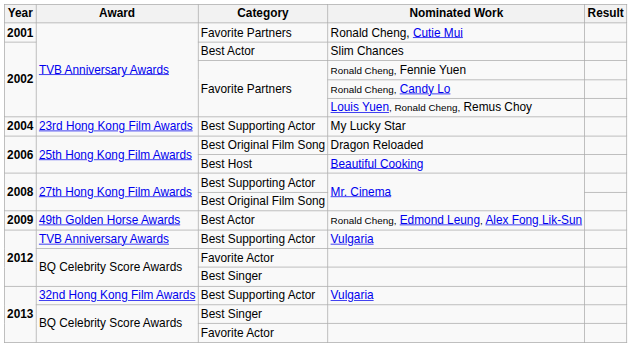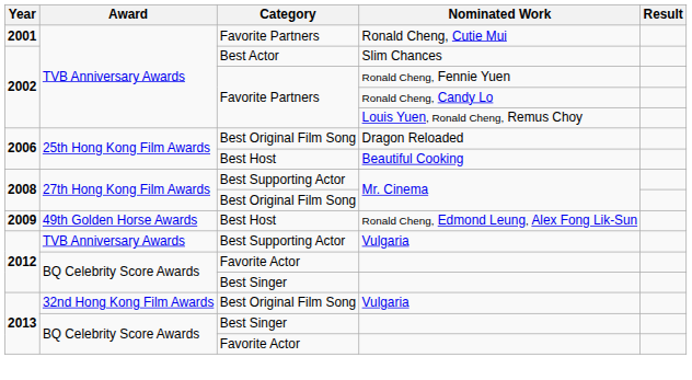 <table class="wikitable">
 <tr>
 <th>Year</th>
 <th>Award</th>
 <th>Category</th>
 <th>Nominated Work</th>
 <th>Result</th>
 </tr>
 <tr>
 <td><strong>2001</strong></td>
 <td rowspan="5"><a href='#'>TVB Anniversary Awards</a></td>
 <td>Favorite Partners</td>
 <td>Ronald Cheng, <a href='#'>Cutie Mui</a></td>
 <td></td>
 </tr>
 <tr>
 <td rowspan="4"><strong>2002</strong></td>
 <td>Best Actor</td>
 <td>Slim Chances</td>
 <td></td>
 </tr>
 <tr>
 <td rowspan="3">Favorite Partners</td>
 <td><small>Ronald Cheng,</small> Fennie Yuen</td>
 <td></td>
 </tr>
 <tr>
 <td><small>Ronald Cheng,</small> <a href='#'>Candy Lo</a></td>
 <td></td>
 </tr>
 <tr>
 <td><a href='#'>Louis Yuen</a><small>, Ronald Cheng,</small> Remus Choy</td>
 <td></td>
 </tr>
 <tr>
-<td><strong>2004</strong></td>
-<td><a href='#'>23rd Hong Kong Film Awards</a></td>
-<td>Best Supporting Actor</td>
-<td>My Lucky Star</td>
-<td></td>
-</tr>
-<tr>
 <td rowspan="2"><strong>2006</strong></td>
 <td rowspan="2"><a href='#'>25th Hong Kong Film Awards</a></td>
 <td>Best Original Film Song</td>
 <td>Dragon Reloaded</td>
 <td></td>
 </tr>
 <tr>
 <td>Best Host</td>
 <td><a href='#'>Beautiful Cooking</a></td>
 <td></td>
 </tr>
 <tr>
 <td rowspan="2"><strong>2008</strong></td>
 <td rowspan="2"><a href='#'>27th Hong Kong Film Awards</a></td>
 <td>Best Supporting Actor</td>
 <td rowspan="2"><a href='#'>Mr. Cinema</a></td>
 <td></td>
 </tr>
 <tr>
 <td>Best Original Film Song</td>
 <td></td>
 </tr>
 <tr>
 <td><strong>2009</strong></td>
 <td><a href='#'>49th Golden Horse Awards</a></td>
-<td>Best Actor</td>
+<td>Best Host</td>
 <td><small>Ronald Cheng,</small> <a href='#'>Edmond Leung</a><small>,</small> <a href='#'>Alex Fong Lik-Sun</a></td>
 <td></td>
 </tr>
 <tr>
 <td rowspan="3"><strong>2012</strong></td>
 <td><a href='#'>TVB Anniversary Awards</a></td>
 <td>Best Supporting Actor</td>
 <td><a href='#'>Vulgaria</a></td>
 <td></td>
 </tr>
 <tr>
 <td rowspan="2">BQ Celebrity Score Awards</td>
 <td>Favorite Actor</td>
 <td></td>
 <td></td>
 </tr>
 <tr>
 <td>Best Singer</td>
 <td></td>
 <td></td>
 </tr>
 <tr>
 <td rowspan="3"><strong>2013</strong></td>
 <td><a href='#'>32nd Hong Kong Film Awards</a></td>
-<td>Best Supporting Actor</td>
+<td>Best Original Film Song</td>
 <td><a href='#'>Vulgaria</a></td>
 <td></td>
 </tr>
 <tr>
 <td rowspan="2">BQ Celebrity Score Awards</td>
 <td>Best Singer</td>
 <td></td>
 <td></td>
 </tr>
 <tr>
 <td>Favorite Actor</td>
 <td></td>
 <td></td>
 </tr>
 </table>
